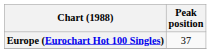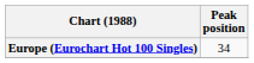 <table class="wikitable sortable plainrowheaders" style="text-align:center">
 <tr>
 <th scope="col">Chart (1988)</th>
 <th scope="col">Peak<br>position</th>
 </tr>
 <tr>
 <th scope="row">Europe (<a href='#'>Eurochart Hot 100 Singles</a>)</th>
-<td>37</td>
+<td>34</td>
 </tr>
 <tr>
 </tr>
 <tr>
 </tr>
 </table>
